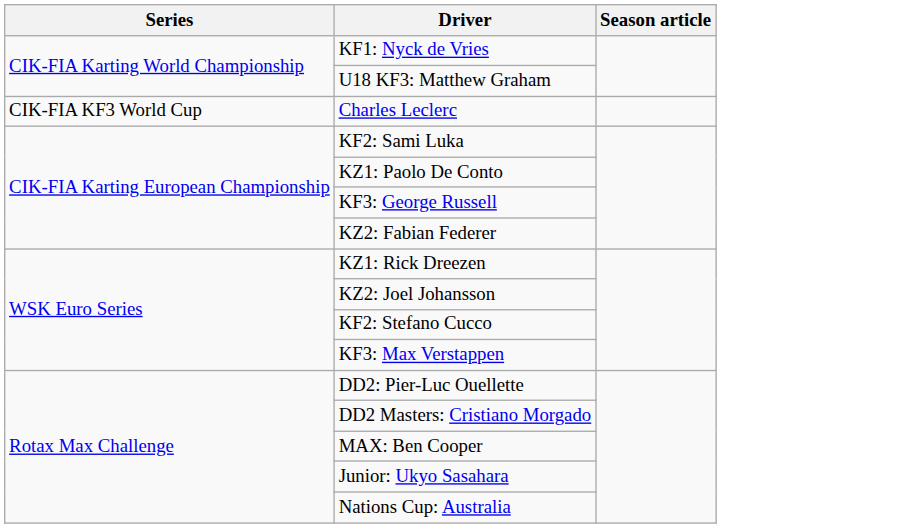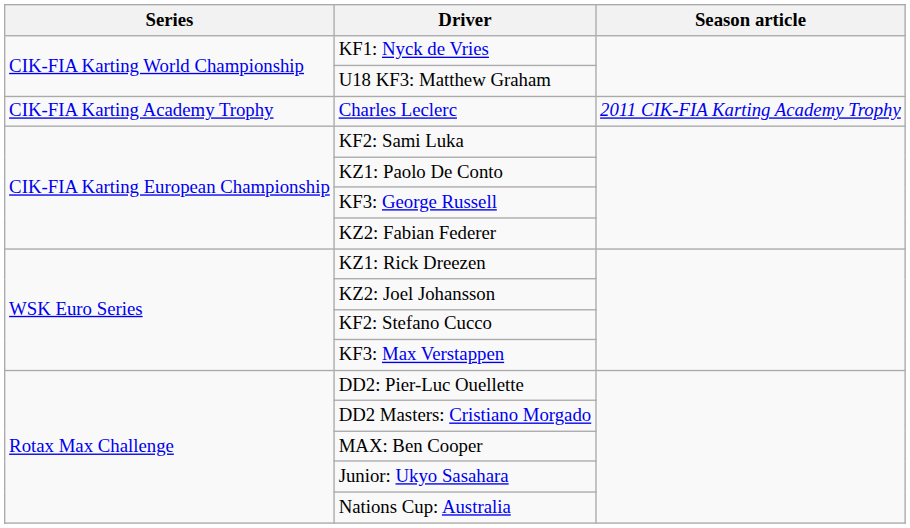 <table class="wikitable" style="font-size: 87%;">
 <tr>
 <th>Series</th>
 <th>Driver</th>
 <th>Season article</th>
 </tr>
 <tr>
 <td rowspan=2><a href='#'>CIK-FIA Karting World Championship</a></td>
 <td>KF1:  <a href='#'>Nyck de Vries</a></td>
 <td rowspan=2></td>
 </tr>
 <tr>
 <td>U18 KF3:  Matthew Graham</td>
 </tr>
 <tr>
-<td>CIK-FIA KF3 World Cup</td>
+<td><a href='#'>CIK-FIA Karting Academy Trophy</a></td>
 <td> <a href='#'>Charles Leclerc</a></td>
-<td></td>
+<td><em><a href='#'>2011 CIK-FIA Karting Academy Trophy</a></em></td>
 </tr>
 <tr>
 <td rowspan=4><a href='#'>CIK-FIA Karting European Championship</a></td>
 <td>KF2:  Sami Luka</td>
 <td rowspan=4></td>
 </tr>
 <tr>
 <td>KZ1:  Paolo De Conto</td>
 </tr>
 <tr>
 <td>KF3:  <a href='#'>George Russell</a></td>
 </tr>
 <tr>
 <td>KZ2:  Fabian Federer</td>
 </tr>
 <tr>
 <td rowspan=4><a href='#'>WSK Euro Series</a></td>
 <td>KZ1:  Rick Dreezen</td>
 <td rowspan=4></td>
 </tr>
 <tr>
 <td>KZ2:  Joel Johansson</td>
 </tr>
 <tr>
 <td>KF2:  Stefano Cucco</td>
 </tr>
 <tr>
 <td>KF3:  <a href='#'>Max Verstappen</a></td>
 </tr>
 <tr>
 <td rowspan=5><a href='#'>Rotax Max Challenge</a></td>
 <td>DD2:  Pier-Luc Ouellette</td>
 <td rowspan=5></td>
 </tr>
 <tr>
 <td>DD2 Masters:  <a href='#'>Cristiano Morgado</a></td>
 </tr>
 <tr>
 <td>MAX:  Ben Cooper</td>
 </tr>
 <tr>
 <td>Junior:  <a href='#'>Ukyo Sasahara</a></td>
 </tr>
 <tr>
 <td>Nations Cup:  <a href='#'>Australia</a></td>
 </tr>
 </table>
